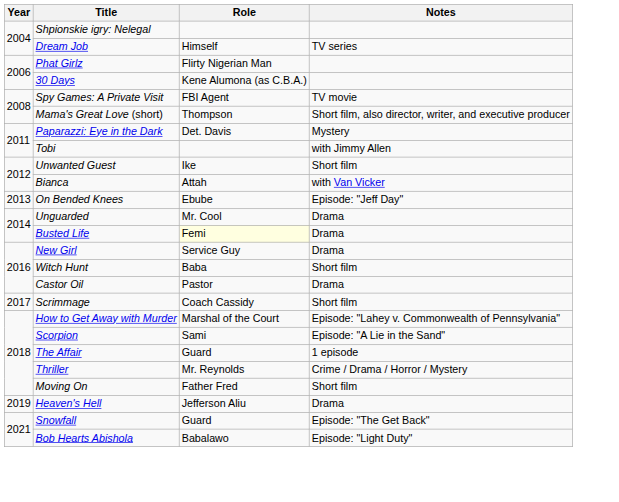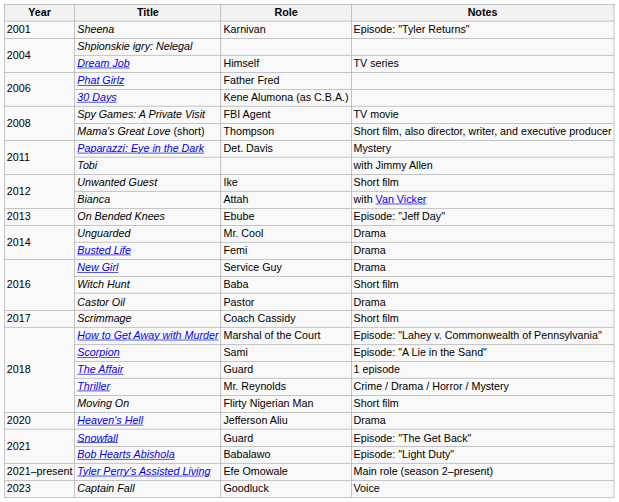 <table class="wikitable sortable">
 <tr>
 <th>Year</th>
 <th>Title</th>
 <th>Role</th>
 <th class="unsortable">Notes</th>
+</tr>
+<tr>
+<td>2001</td>
+<td><em>Sheena</em></td>
+<td>Karnivan</td>
+<td>Episode: "Tyler Returns"</td>
 </tr>
 <tr>
 <td rowspan="2">2004</td>
 <td><em>Shpionskie igry: Nelegal</em></td>
 <td></td>
 <td></td>
 </tr>
 <tr>
 <td><em><a href='#'>Dream Job</a></em></td>
 <td>Himself</td>
 <td>TV series</td>
 </tr>
 <tr>
 <td rowspan="2">2006</td>
 <td><em><a href='#'>Phat Girlz</a></em></td>
-<td>Flirty Nigerian Man</td>
+<td>Father Fred</td>
 <td></td>
 </tr>
 <tr>
 <td><em><a href='#'>30 Days</a></em></td>
 <td>Kene Alumona (as C.B.A.)</td>
 <td></td>
 </tr>
 <tr>
 <td rowspan="2">2008</td>
 <td><em>Spy Games: A Private Visit</em></td>
 <td>FBI Agent</td>
 <td>TV movie</td>
 </tr>
 <tr>
 <td><em>Mama's Great Love</em> (short)</td>
 <td>Thompson</td>
 <td>Short film, also director, writer, and executive producer</td>
 </tr>
 <tr>
 <td rowspan="2">2011</td>
 <td><em><a href='#'>Paparazzi: Eye in the Dark</a></em></td>
 <td>Det. Davis</td>
 <td>Mystery</td>
 </tr>
 <tr>
 <td><em>Tobi</em></td>
 <td></td>
 <td>with Jimmy Allen</td>
 </tr>
 <tr>
 <td rowspan="2">2012</td>
 <td><em>Unwanted Guest</em></td>
 <td>Ike</td>
 <td>Short film</td>
 </tr>
 <tr>
 <td><em>Bianca</em></td>
 <td>Attah</td>
 <td>with <a href='#'>Van Vicker</a></td>
 </tr>
 <tr>
 <td>2013</td>
 <td><em>On Bended Knees</em></td>
 <td>Ebube</td>
 <td>Episode: "Jeff Day"</td>
 </tr>
 <tr>
 <td rowspan="2">2014</td>
 <td><em>Unguarded</em></td>
 <td>Mr. Cool</td>
 <td>Drama</td>
 </tr>
 <tr>
 <td><em><a href='#'>Busted Life</a></em></td>
-<td style="background: lightyellow;">Femi</td>
+<td>Femi</td>
 <td>Drama</td>
 </tr>
 <tr>
 <td rowspan="3">2016</td>
 <td><em><a href='#'>New Girl</a></em></td>
 <td>Service Guy</td>
 <td>Drama</td>
 </tr>
 <tr>
 <td><em>Witch Hunt</em></td>
 <td>Baba</td>
 <td>Short film</td>
 </tr>
 <tr>
 <td><em>Castor Oil</em></td>
 <td>Pastor</td>
 <td>Drama</td>
 </tr>
 <tr>
 <td>2017</td>
 <td><em>Scrimmage</em></td>
 <td>Coach Cassidy</td>
 <td>Short film</td>
 </tr>
 <tr>
 <td rowspan="5">2018</td>
 <td><em><a href='#'>How to Get Away with Murder</a></em></td>
 <td>Marshal of the Court</td>
 <td>Episode: "Lahey v. Commonwealth of Pennsylvania"</td>
 </tr>
 <tr>
 <td><em><a href='#'>Scorpion</a></em></td>
 <td>Sami</td>
 <td>Episode: "A Lie in the Sand"</td>
 </tr>
 <tr>
 <td><em><a href='#'>The Affair</a></em></td>
 <td>Guard</td>
 <td>1 episode</td>
 </tr>
 <tr>
 <td><em><a href='#'>Thriller</a></em></td>
 <td>Mr. Reynolds</td>
 <td>Crime / Drama / Horror / Mystery</td>
 </tr>
 <tr>
 <td><em>Moving On</em></td>
-<td>Father Fred</td>
+<td>Flirty Nigerian Man</td>
 <td>Short film</td>
 </tr>
 <tr>
-<td>2019</td>
+<td>2020</td>
 <td><em><a href='#'>Heaven's Hell</a></em></td>
 <td>Jefferson Aliu</td>
 <td>Drama</td>
 </tr>
 <tr>
 <td rowspan="2">2021</td>
 <td><em><a href='#'>Snowfall</a></em></td>
 <td>Guard</td>
 <td>Episode: "The Get Back"</td>
 </tr>
 <tr>
 <td><em><a href='#'>Bob Hearts Abishola</a></em></td>
 <td>Babalawo</td>
 <td>Episode: "Light Duty"</td>
 </tr>
+<tr>
+<td>2021–present</td>
+<td><em><a href='#'>Tyler Perry's Assisted Living</a></em></td>
+<td>Efe Omowale</td>
+<td>Main role (season 2–present)</td>
+</tr>
+<tr>
+<td>2023</td>
+<td><em>Captain Fall</em></td>
+<td>Goodluck</td>
+<td>Voice</td>
+</tr>
 </table>
